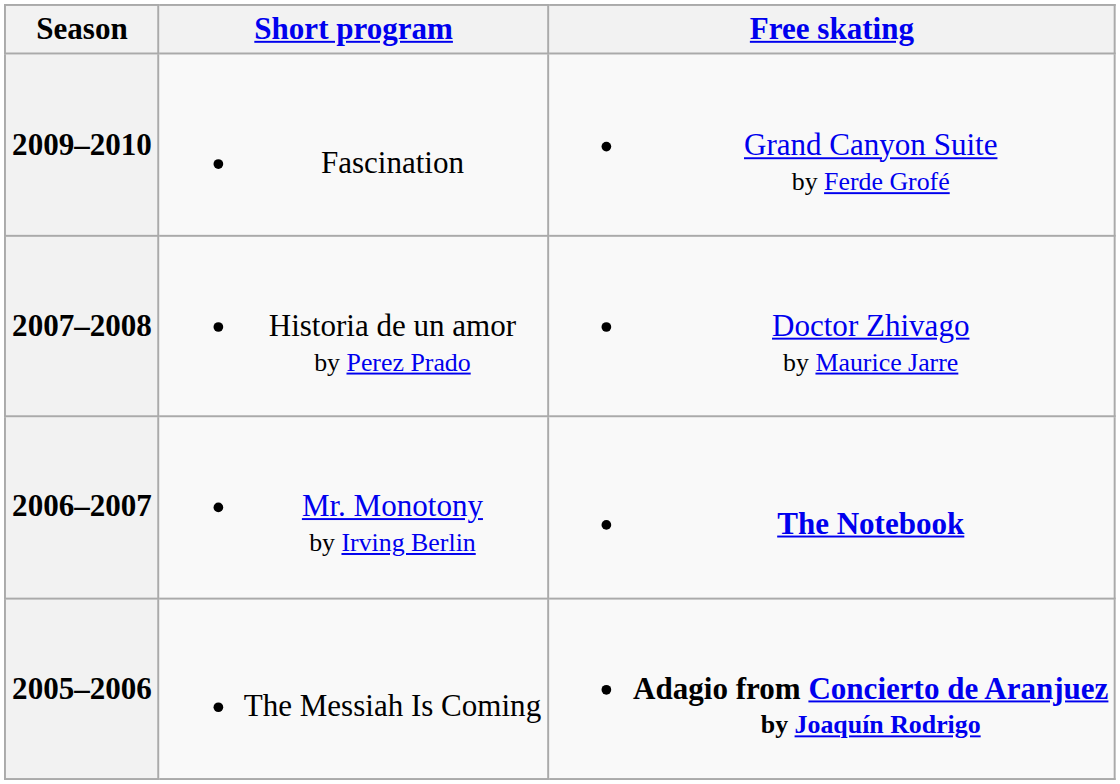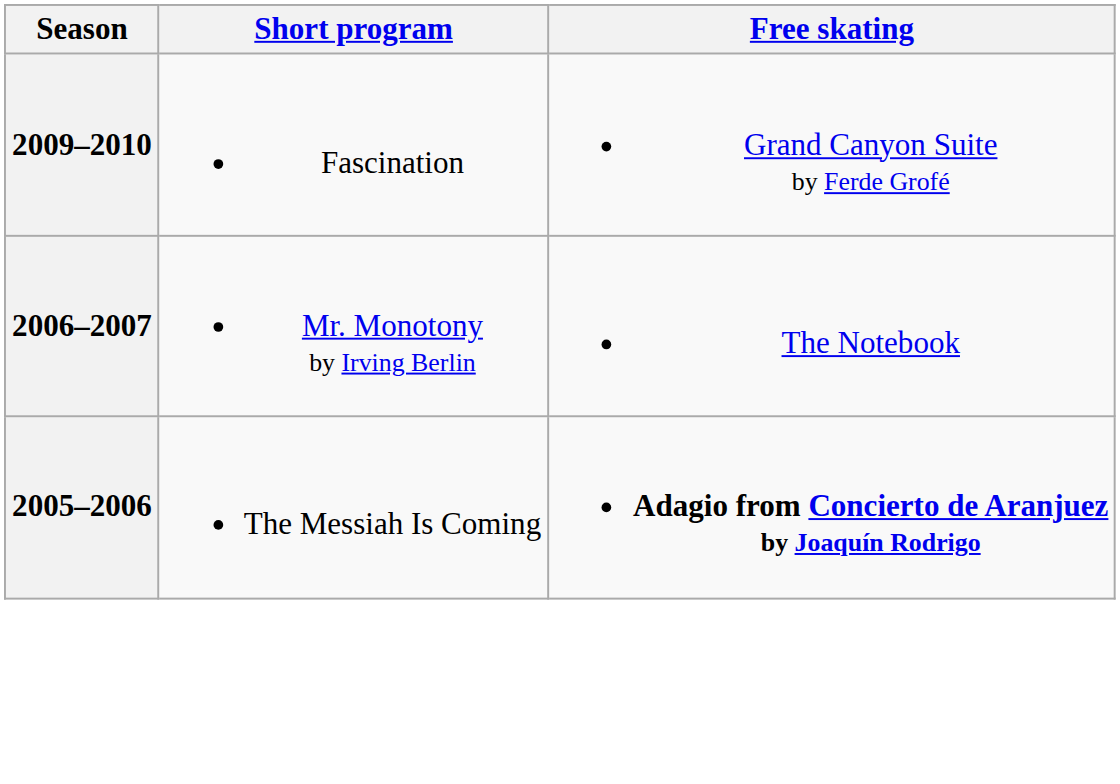 <table class=wikitable style=text-align:center>
 <tr>
 <th>Season</th>
 <th><a href='#'>Short program</a></th>
 <th><a href='#'>Free skating</a></th>
 </tr>
 <tr>
 <th>2009–2010 <br> </th>
 <td><br><ul><li>Fascination</li></ul></td>
 <td><br><ul><li><a href='#'>Grand Canyon Suite</a> <br><small> by <a href='#'>Ferde Grofé</a> </small></li></ul></td>
 </tr>
 <tr>
-<th>2007–2008 <br> </th>
-<td><br><ul><li>Historia de un amor <br><small> by <a href='#'>Perez Prado</a> </small></li></ul></td>
-<td><br><ul><li><a href='#'>Doctor Zhivago</a> <br><small> by <a href='#'>Maurice Jarre</a> </small></li></ul></td>
-</tr>
-<tr>
 <th>2006–2007 <br> </th>
 <td><br><ul><li><a href='#'>Mr. Monotony</a> <br><small> by <a href='#'>Irving Berlin</a> </small></li></ul></td>
-<td><strong><br><ul><li><a href='#'>The Notebook</a></li></ul></strong></td>
+<td><br><ul><li><a href='#'>The Notebook</a></li></ul></td>
 </tr>
 <tr>
 <th>2005–2006 <br> </th>
 <td><br><ul><li>The Messiah Is Coming</li></ul></td>
 <td><strong><br><ul><li>Adagio from <a href='#'>Concierto de Aranjuez</a> <br><small> by <a href='#'>Joaquín Rodrigo</a> </small></li></ul></strong></td>
 </tr>
 </table>
